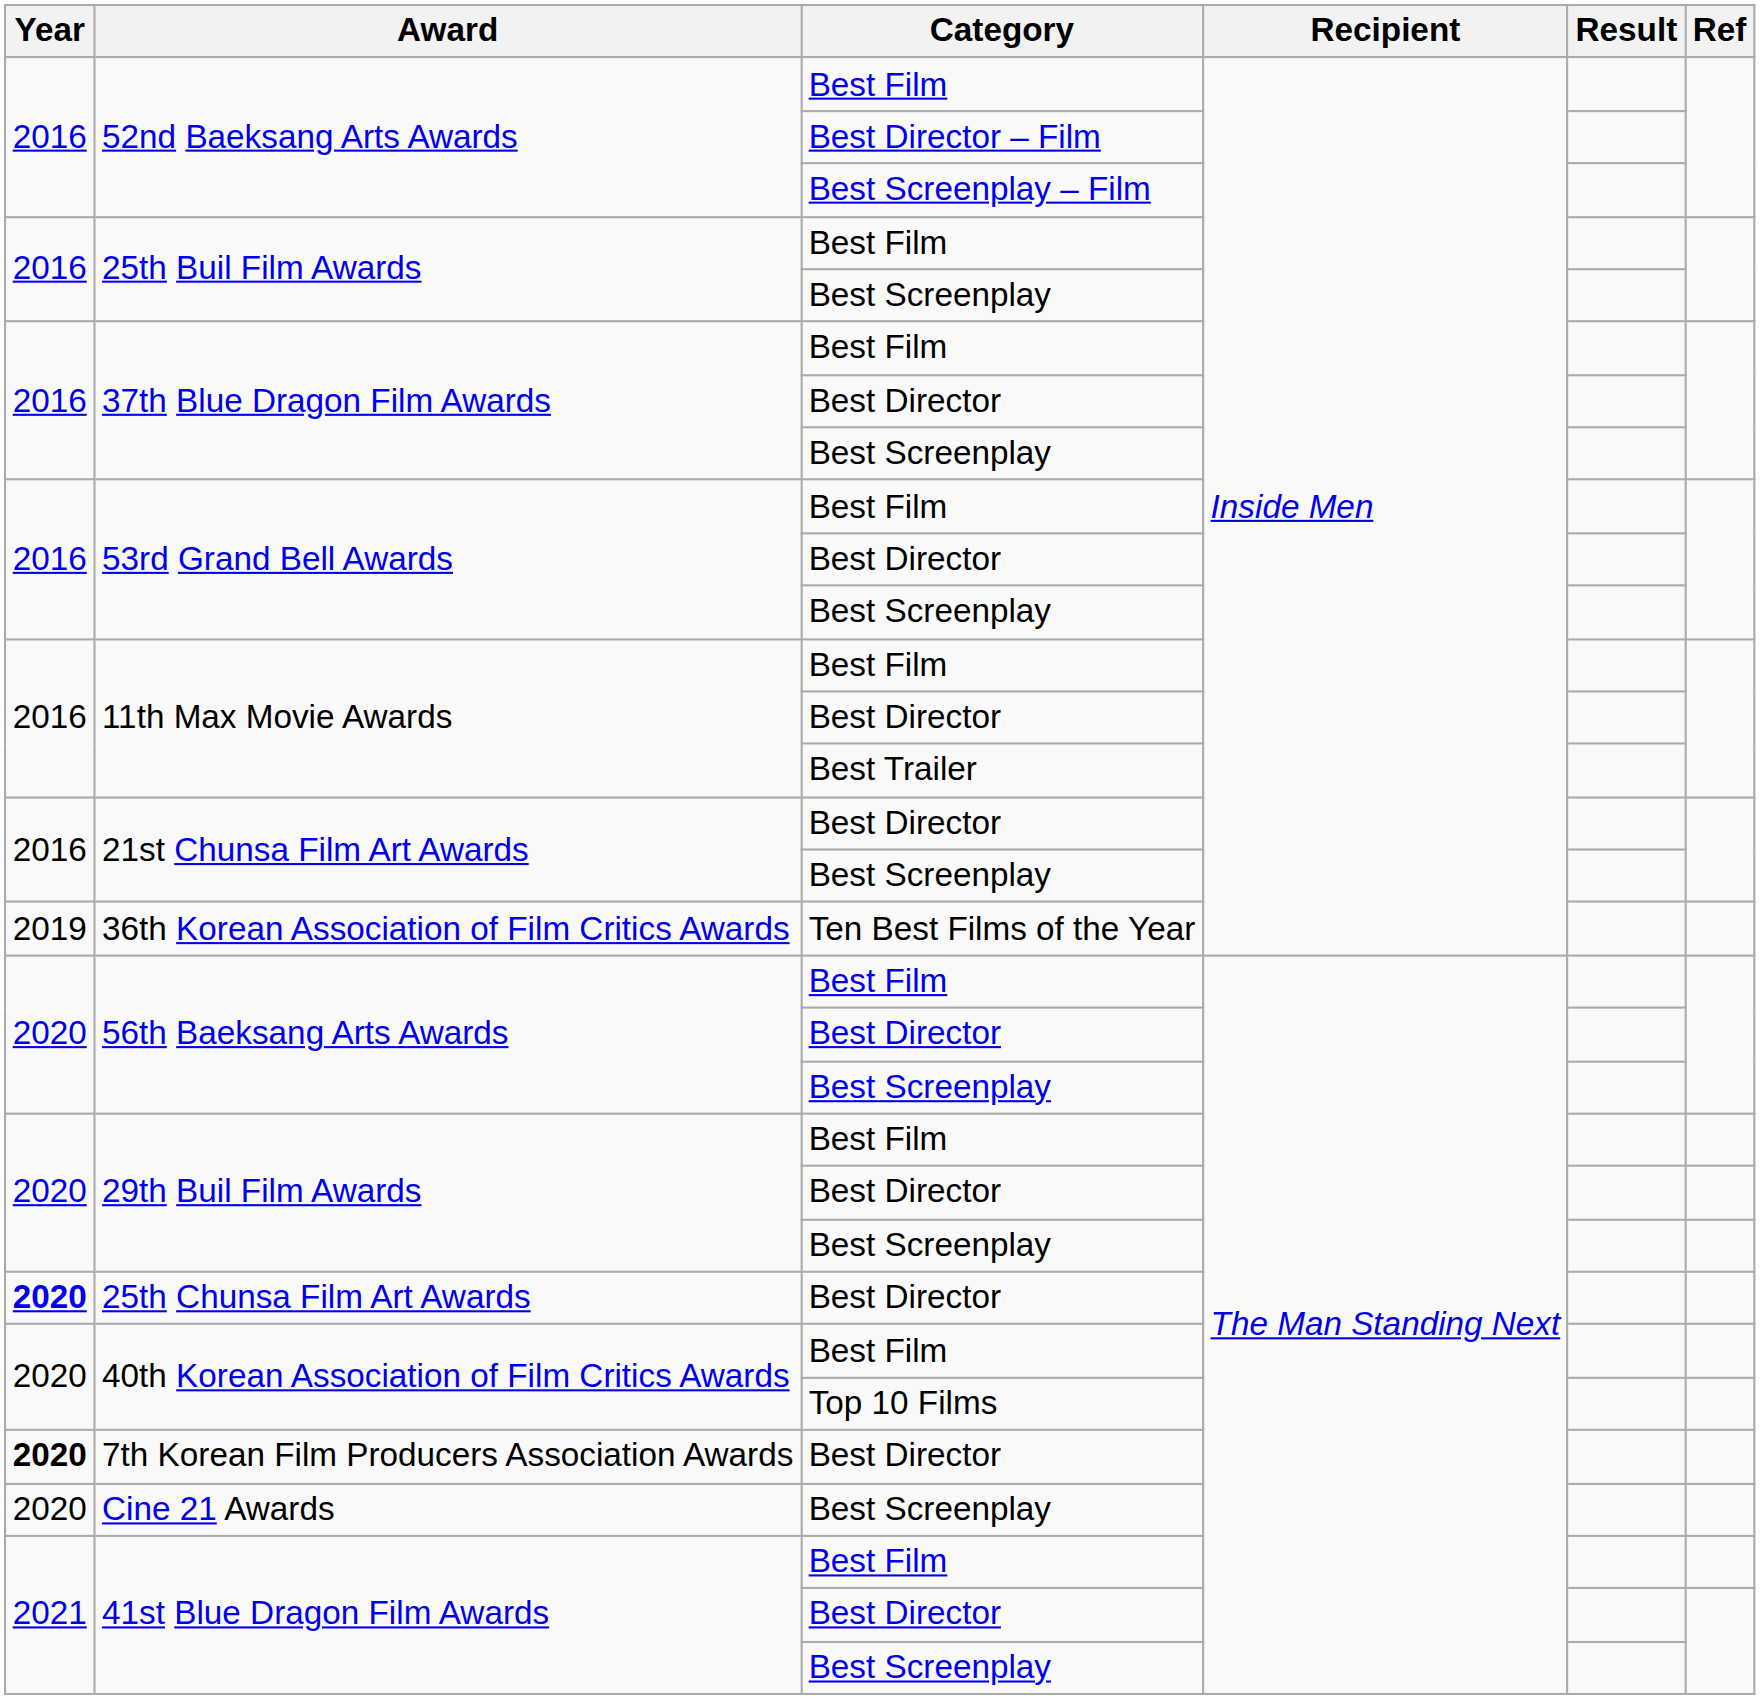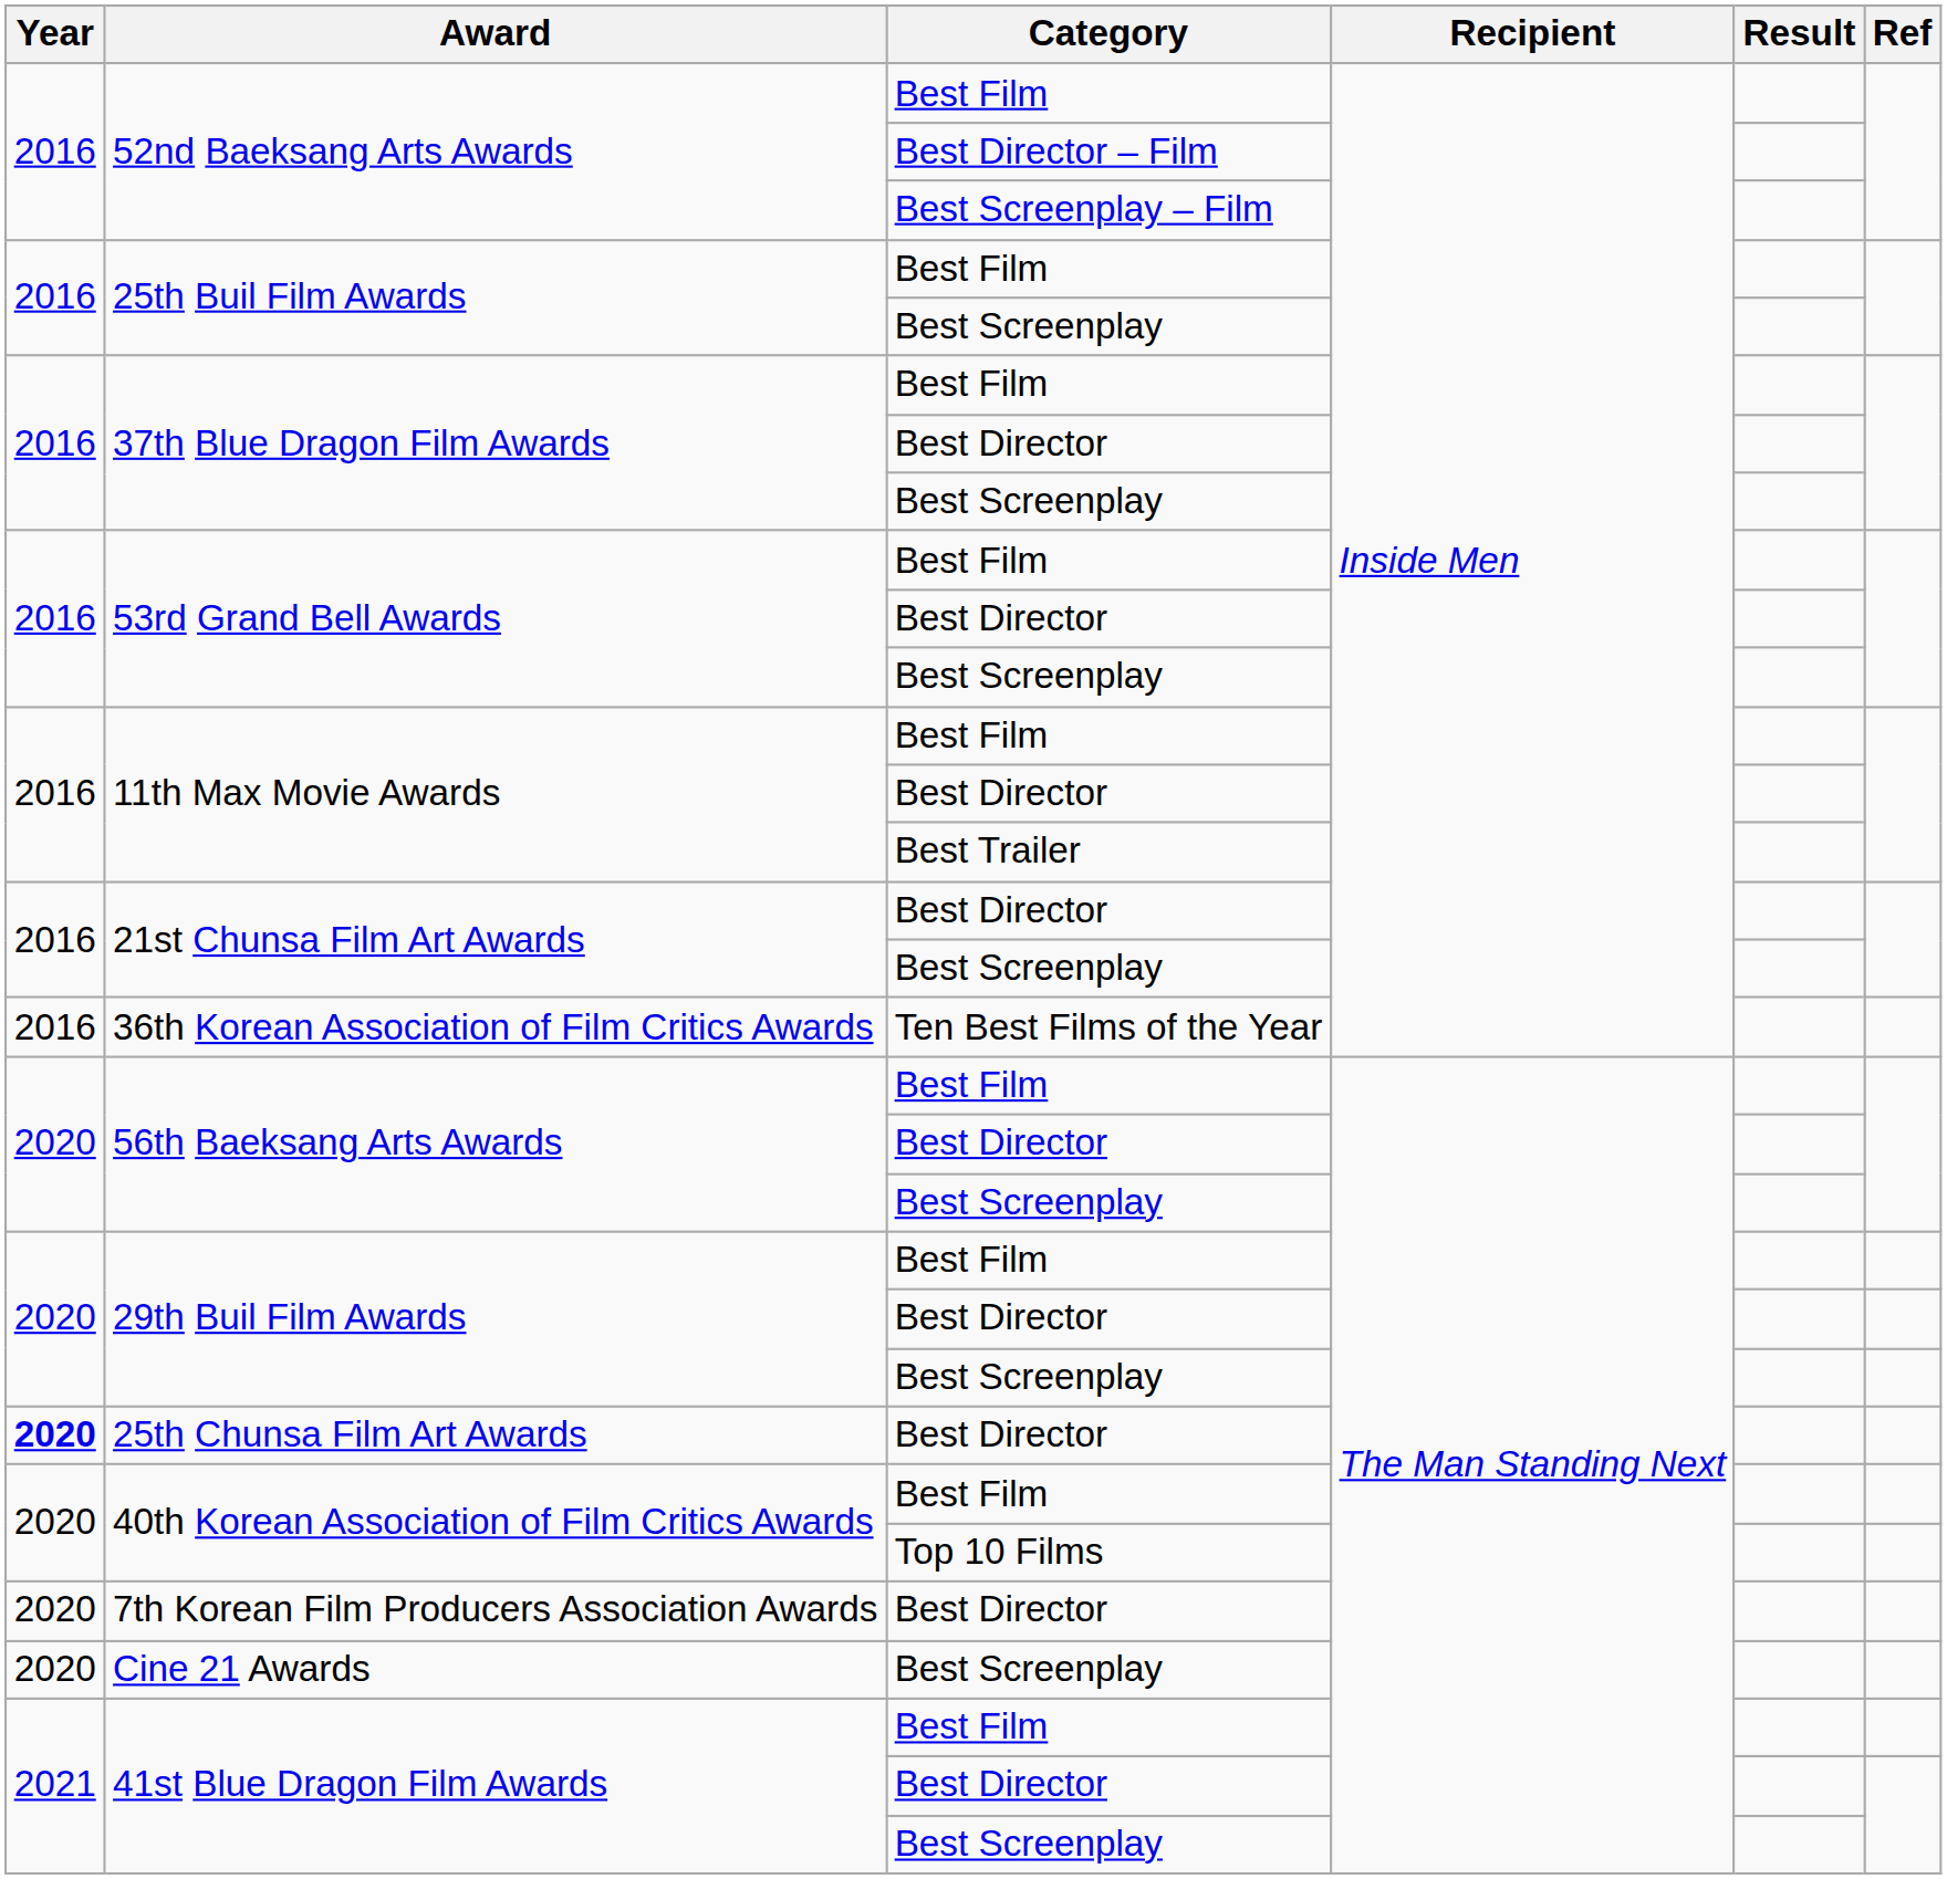 <table class="wikitable sortable">
 <tr>
 <th>Year</th>
 <th>Award</th>
 <th>Category</th>
 <th>Recipient</th>
 <th>Result</th>
 <th>Ref</th>
 </tr>
 <tr>
 <td rowspan="3"><a href='#'>2016</a></td>
 <td rowspan="3"><a href='#'>52nd</a> <a href='#'>Baeksang Arts Awards</a></td>
 <td><a href='#'>Best Film</a></td>
 <td rowspan="17"><em><a href='#'>Inside Men</a></em></td>
 <td></td>
 <td rowspan="3"></td>
 </tr>
 <tr>
 <td><a href='#'>Best Director – Film</a></td>
 <td></td>
 </tr>
 <tr>
 <td><a href='#'>Best Screenplay – Film</a></td>
 <td></td>
 </tr>
 <tr>
 <td rowspan="2"><a href='#'>2016</a></td>
 <td rowspan="2"><a href='#'>25th</a> <a href='#'>Buil Film Awards</a></td>
 <td>Best Film</td>
 <td></td>
 <td rowspan="2"></td>
 </tr>
 <tr>
 <td>Best Screenplay</td>
 <td></td>
 </tr>
 <tr>
 <td rowspan="3"><a href='#'>2016</a></td>
 <td rowspan="3"><a href='#'>37th</a> <a href='#'>Blue Dragon Film Awards</a></td>
 <td>Best Film</td>
 <td></td>
 <td rowspan="3"></td>
 </tr>
 <tr>
 <td>Best Director</td>
 <td></td>
 </tr>
 <tr>
 <td>Best Screenplay</td>
 <td></td>
 </tr>
 <tr>
 <td rowspan="3"><a href='#'>2016</a></td>
 <td rowspan="3"><a href='#'>53rd</a> <a href='#'>Grand Bell Awards</a></td>
 <td>Best Film</td>
 <td></td>
 <td rowspan="3"></td>
 </tr>
 <tr>
 <td>Best Director</td>
 <td></td>
 </tr>
 <tr>
 <td>Best Screenplay</td>
 <td></td>
 </tr>
 <tr>
 <td rowspan="3">2016</td>
 <td rowspan="3">11th Max Movie Awards</td>
 <td>Best Film</td>
 <td></td>
 <td rowspan="3"></td>
 </tr>
 <tr>
 <td>Best Director</td>
 <td></td>
 </tr>
 <tr>
 <td>Best Trailer</td>
 <td></td>
 </tr>
 <tr>
 <td rowspan="2">2016</td>
 <td rowspan="2">21st <a href='#'>Chunsa Film Art Awards</a></td>
 <td>Best Director</td>
 <td></td>
 <td rowspan="2"></td>
 </tr>
 <tr>
 <td>Best Screenplay</td>
 <td></td>
 </tr>
 <tr>
-<td>2019</td>
+<td>2016</td>
 <td>36th <a href='#'>Korean Association of Film Critics Awards</a></td>
 <td>Ten Best Films of the Year</td>
 <td></td>
 <td></td>
 </tr>
 <tr>
 <td rowspan="3"><a href='#'>2020</a></td>
 <td rowspan="3"><a href='#'>56th</a> <a href='#'>Baeksang Arts Awards</a></td>
 <td><a href='#'>Best Film</a></td>
 <td rowspan="14"><em><a href='#'>The Man Standing Next</a></em></td>
 <td></td>
 <td rowspan="3"></td>
 </tr>
 <tr>
 <td><a href='#'>Best Director</a></td>
 <td></td>
 </tr>
 <tr>
 <td><a href='#'>Best Screenplay</a></td>
 <td></td>
 </tr>
 <tr>
 <td rowspan="3"><a href='#'>2020</a></td>
 <td rowspan="3"><a href='#'>29th</a> <a href='#'>Buil Film Awards</a></td>
 <td>Best Film</td>
 <td></td>
 <td></td>
 </tr>
 <tr>
 <td>Best Director</td>
 <td></td>
 <td></td>
 </tr>
 <tr>
 <td>Best Screenplay</td>
 <td></td>
 <td></td>
 </tr>
 <tr>
 <td><strong><a href='#'>2020</a></strong></td>
 <td><a href='#'>25th</a> <a href='#'>Chunsa Film Art Awards</a></td>
 <td>Best Director</td>
 <td></td>
 <td></td>
 </tr>
 <tr>
 <td rowspan="2">2020</td>
 <td rowspan="2">40th <a href='#'>Korean Association of Film Critics Awards</a></td>
 <td>Best Film</td>
 <td></td>
 <td></td>
 </tr>
 <tr>
 <td>Top 10 Films</td>
 <td></td>
 <td></td>
 </tr>
 <tr>
-<td><strong>2020</strong></td>
+<td>2020</td>
 <td>7th Korean Film Producers Association Awards</td>
 <td>Best Director</td>
 <td></td>
 <td></td>
 </tr>
 <tr>
 <td>2020</td>
 <td><a href='#'>Cine 21</a> Awards</td>
 <td>Best Screenplay</td>
 <td></td>
 <td></td>
 </tr>
 <tr>
 <td rowspan="3"><a href='#'>2021</a></td>
 <td rowspan="3"><a href='#'>41st</a> <a href='#'>Blue Dragon Film Awards</a></td>
 <td><a href='#'>Best Film</a></td>
 <td></td>
 <td></td>
 </tr>
 <tr>
 <td><a href='#'>Best Director</a></td>
 <td></td>
 <td rowspan="2"></td>
 </tr>
 <tr>
 <td><a href='#'>Best Screenplay</a></td>
 <td></td>
 </tr>
 </table>
